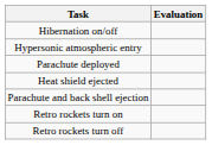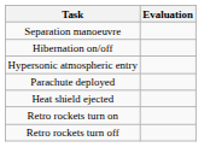 <table class=wikitable style="text-align:center; font-size:11px">
 <tr>
 <th>Task</th>
 <th>Evaluation</th>
+</tr>
+<tr>
+<td>Separation manoeuvre</td>
+<td></td>
 </tr>
 <tr>
 <td>Hibernation on/off</td>
 <td></td>
 </tr>
 <tr>
 <td>Hypersonic atmospheric entry</td>
 <td></td>
 </tr>
 <tr>
 <td>Parachute deployed</td>
 <td></td>
 </tr>
 <tr>
 <td>Heat shield ejected</td>
 <td></td>
 </tr>
 <tr>
-<td>Parachute and back shell ejection</td>
-<td></td>
-</tr>
-<tr>
 <td>Retro rockets turn on</td>
 <td></td>
 </tr>
 <tr>
 <td>Retro rockets turn off</td>
 <td></td>
 </tr>
 </table>
